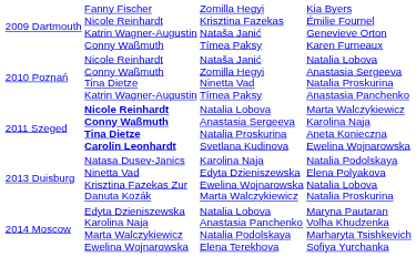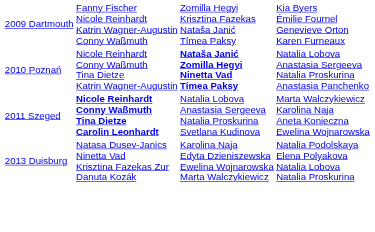 <table>
 <tr>
 <td><a href='#'>2009 Dartmouth</a></td>
 <td><a href='#'>Fanny Fischer</a><br><a href='#'>Nicole Reinhardt</a><br><a href='#'>Katrin Wagner-Augustin</a><br><a href='#'>Conny Waßmuth</a><br></td>
 <td><a href='#'>Zomilla Hegyi</a><br><a href='#'>Krisztina Fazekas</a><br><a href='#'>Nataša Janić</a><br><a href='#'>Tímea Paksy</a><br></td>
 <td><a href='#'>Kia Byers</a><br><a href='#'>Émilie Fournel</a><br><a href='#'>Genevieve Orton</a><br><a href='#'>Karen Furneaux</a><br></td>
 </tr>
 <tr>
 <td><a href='#'>2010 Poznań</a></td>
 <td><a href='#'>Nicole Reinhardt</a><br><a href='#'>Conny Waßmuth</a><br><a href='#'>Tina Dietze</a><br><a href='#'>Katrin Wagner-Augustin</a><br></td>
-<td><a href='#'>Nataša Janić</a><br><a href='#'>Zomilla Hegyi</a><br><a href='#'>Ninetta Vad</a><br><a href='#'>Tímea Paksy</a><br></td>
+<td><strong><a href='#'>Nataša Janić</a><br><a href='#'>Zomilla Hegyi</a><br><a href='#'>Ninetta Vad</a><br><a href='#'>Tímea Paksy</a><br></strong></td>
 <td><a href='#'>Natalia Lobova</a><br><a href='#'>Anastasia Sergeeva</a><br><a href='#'>Natalia Proskurina</a><br><a href='#'>Anastasia Panchenko</a><br></td>
 </tr>
 <tr>
 <td><a href='#'>2011 Szeged</a></td>
 <td><strong><a href='#'>Nicole Reinhardt</a><br><a href='#'>Conny Waßmuth</a><br><a href='#'>Tina Dietze</a><br><a href='#'>Carolin Leonhardt</a><br></strong></td>
 <td><a href='#'>Natalia Lobova</a><br><a href='#'>Anastasia Sergeeva</a><br><a href='#'>Natalia Proskurina</a><br><a href='#'>Svetlana Kudinova</a><br></td>
 <td><a href='#'>Marta Walczykiewicz</a><br><a href='#'>Karolina Naja</a><br><a href='#'>Aneta Konieczna</a><br><a href='#'>Ewelina Wojnarowska</a><br></td>
 </tr>
 <tr>
 <td><a href='#'>2013 Duisburg</a></td>
 <td><a href='#'>Natasa Dusev-Janics</a><br><a href='#'>Ninetta Vad</a><br><a href='#'>Krisztina Fazekas Zur</a><br><a href='#'>Danuta Kozák</a><br></td>
 <td><a href='#'>Karolina Naja</a><br><a href='#'>Edyta Dzieniszewska</a><br><a href='#'>Ewelina Wojnarowska</a><br><a href='#'>Marta Walczykiewicz</a><br></td>
 <td><a href='#'>Natalia Podolskaya</a><br><a href='#'>Elena Polyakova</a><br><a href='#'>Natalia Lobova</a><br><a href='#'>Natalia Proskurina</a><br></td>
 </tr>
-<tr>
-<td><a href='#'>2014 Moscow</a></td>
-<td><a href='#'>Edyta Dzieniszewska</a><br><a href='#'>Karolina Naja</a><br><a href='#'>Marta Walczykiewicz</a><br><a href='#'>Ewelina Wojnarowska</a><br></td>
-<td><a href='#'>Natalia Lobova</a><br><a href='#'>Anastasia Panchenko</a><br><a href='#'>Natalia Podolskaya</a><br><a href='#'>Elena Terekhova</a><br></td>
-<td><a href='#'>Maryna Pautaran</a><br><a href='#'>Volha Khudzenka</a><br><a href='#'>Marharyta Tsishkevich</a><br><a href='#'>Sofiya Yurchanka</a><br></td>
-</tr>
 </table>
